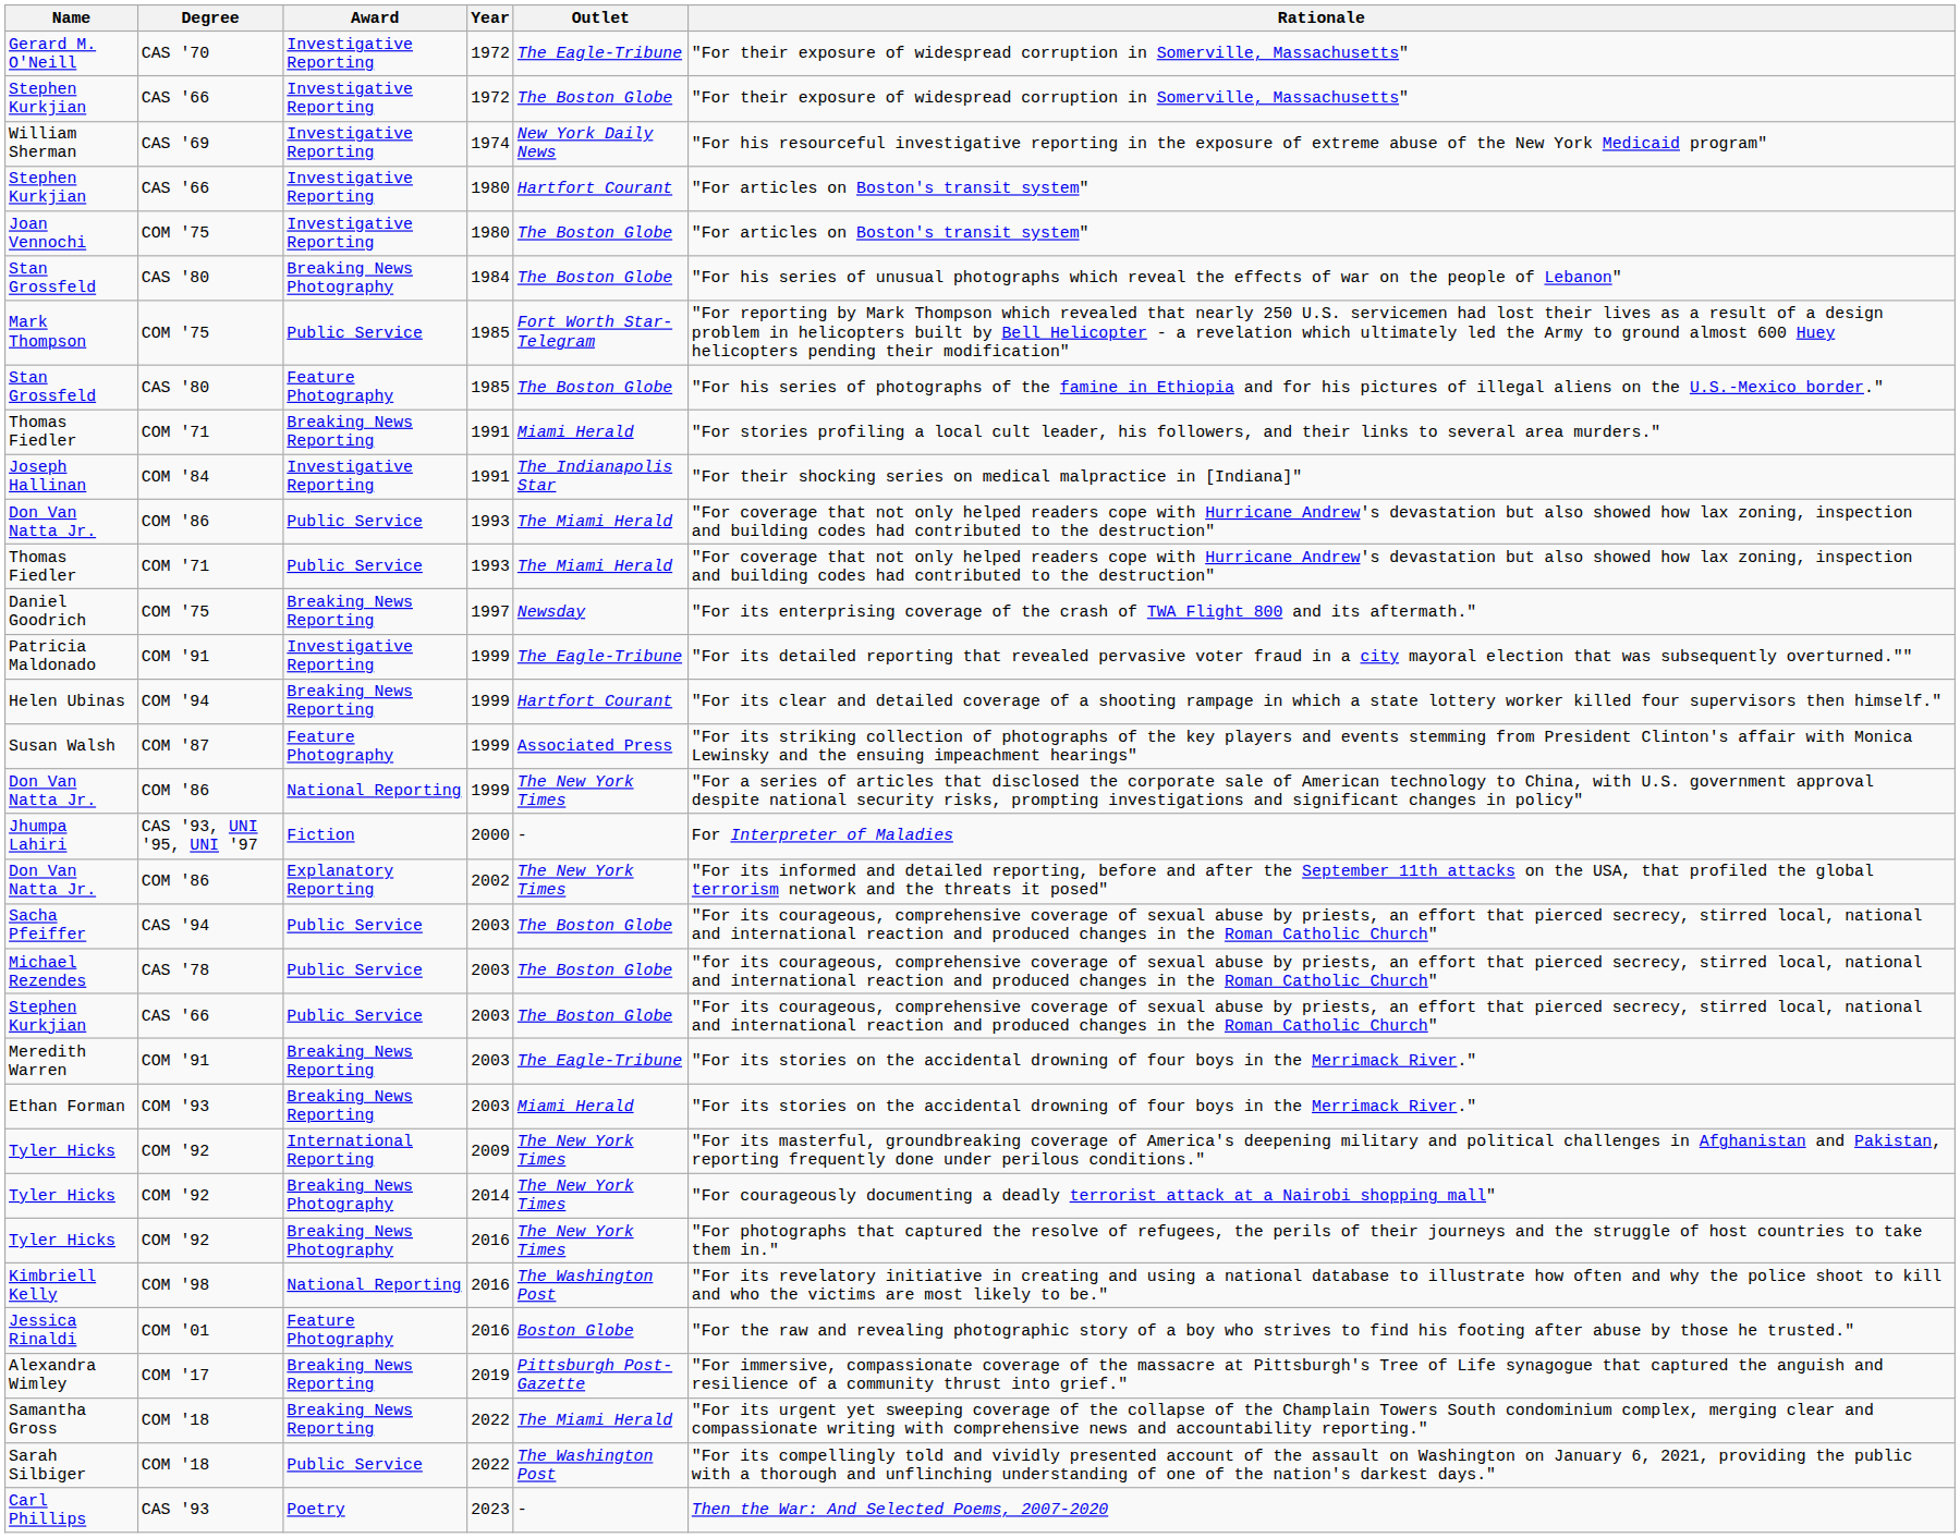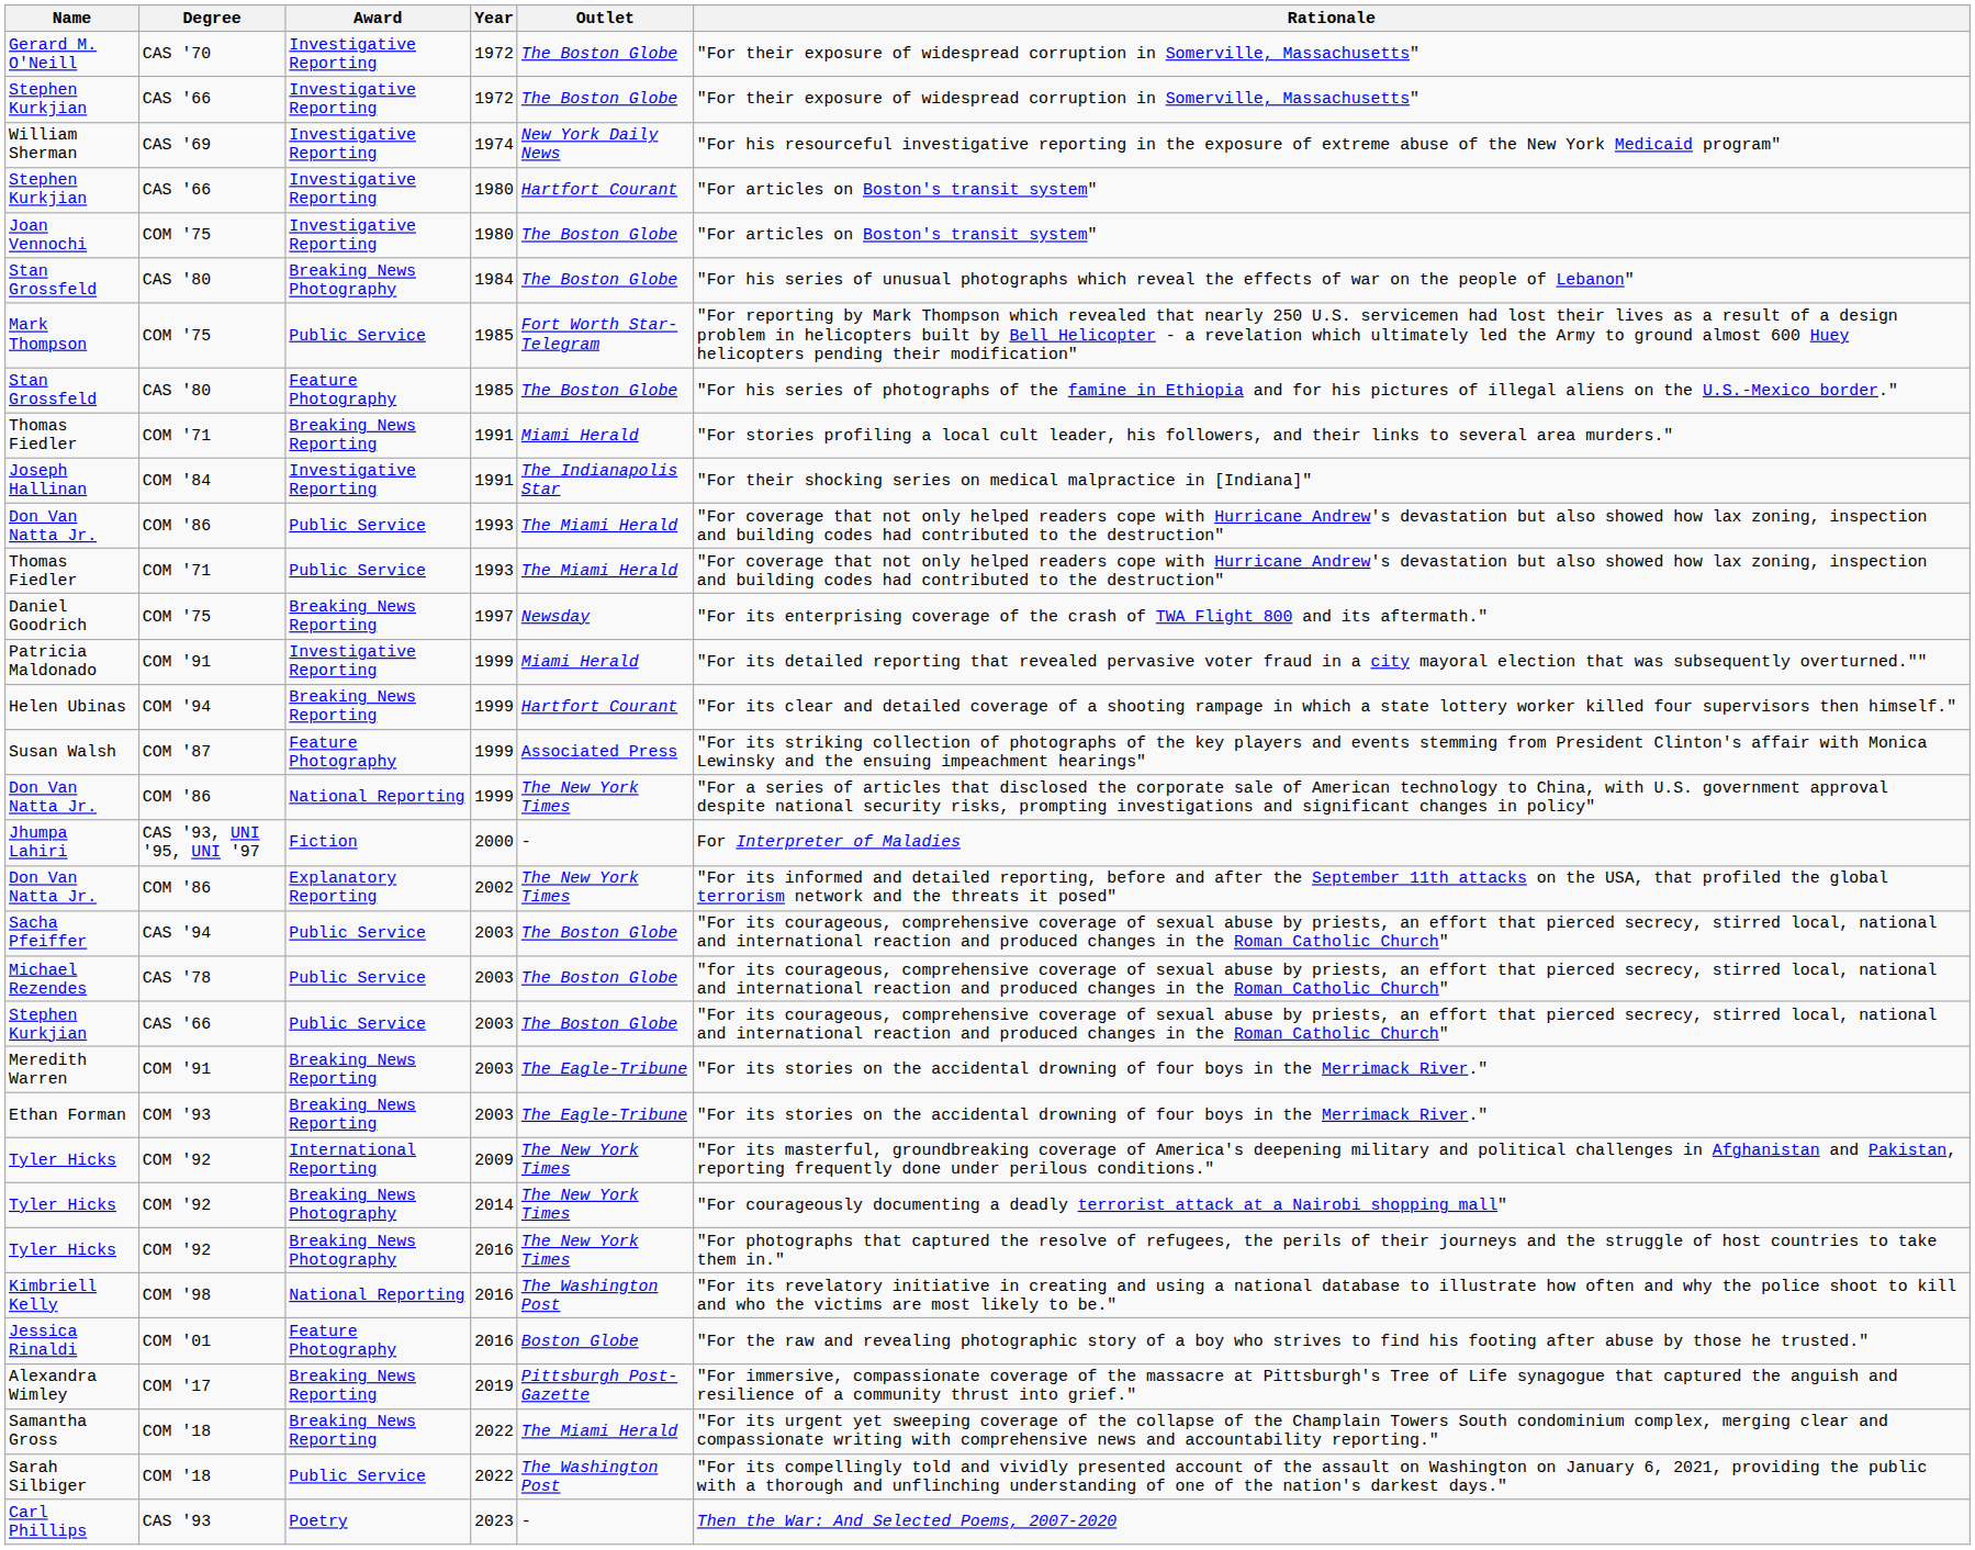 <table class="wikitable sortable">
 <tr>
 <th>Name</th>
 <th>Degree</th>
 <th>Award</th>
 <th>Year</th>
 <th>Outlet</th>
 <th>Rationale</th>
 </tr>
 <tr>
 <td><a href='#'>Gerard M. O'Neill</a></td>
 <td>CAS '70</td>
 <td><a href='#'>Investigative Reporting</a></td>
 <td>1972</td>
-<td><em><a href='#'>The Eagle-Tribune</a></em></td>
+<td><em><a href='#'>The Boston Globe</a></em></td>
 <td>"For their exposure of widespread corruption in <a href='#'>Somerville, Massachusetts</a>"</td>
 </tr>
 <tr>
 <td><a href='#'>Stephen Kurkjian</a></td>
 <td>CAS '66</td>
 <td><a href='#'>Investigative Reporting</a></td>
 <td>1972</td>
 <td><em><a href='#'>The Boston Globe</a></em></td>
 <td>"For their exposure of widespread corruption in <a href='#'>Somerville, Massachusetts</a>"</td>
 </tr>
 <tr>
 <td>William Sherman</td>
 <td>CAS '69</td>
 <td><a href='#'>Investigative Reporting</a></td>
 <td>1974</td>
 <td><em><a href='#'>New York Daily News</a></em></td>
 <td>"For his resourceful investigative reporting in the exposure of extreme abuse of the New York <a href='#'>Medicaid</a> program"</td>
 </tr>
 <tr>
 <td><a href='#'>Stephen Kurkjian</a></td>
 <td>CAS '66</td>
 <td><a href='#'>Investigative Reporting</a></td>
 <td>1980</td>
 <td><a href='#'><em>Hartfort Courant</em></a></td>
 <td>"For articles on <a href='#'>Boston's transit system</a>"</td>
 </tr>
 <tr>
 <td><a href='#'>Joan Vennochi</a></td>
 <td>COM '75</td>
 <td><a href='#'>Investigative Reporting</a></td>
 <td>1980</td>
 <td><em><a href='#'>The Boston Globe</a></em></td>
 <td>"For articles on <a href='#'>Boston's transit system</a>"</td>
 </tr>
 <tr>
 <td><a href='#'>Stan Grossfeld</a></td>
 <td>CAS '80</td>
 <td><a href='#'>Breaking News Photography</a></td>
 <td>1984</td>
 <td><em><a href='#'>The Boston Globe</a></em></td>
 <td>"For his series of unusual photographs which reveal the effects of war on the people of <a href='#'>Lebanon</a>"</td>
 </tr>
 <tr>
 <td><a href='#'>Mark Thompson</a></td>
 <td>COM '75</td>
 <td><a href='#'>Public Service</a></td>
 <td>1985</td>
 <td><em><a href='#'>Fort Worth Star-Telegram</a></em></td>
 <td>"For reporting by Mark Thompson which revealed that nearly 250 U.S. servicemen had lost their lives as a result of a design problem in helicopters built by <a href='#'>Bell Helicopter</a> - a revelation which ultimately led the Army to ground almost 600 <a href='#'>Huey</a> helicopters pending their modification"</td>
 </tr>
 <tr>
 <td><a href='#'>Stan Grossfeld</a></td>
 <td>CAS '80</td>
 <td><a href='#'>Feature Photography</a></td>
 <td>1985</td>
 <td><em><a href='#'>The Boston Globe</a></em></td>
 <td>"For his series of photographs of the <a href='#'>famine in Ethiopia</a> and for his pictures of illegal aliens on the <a href='#'>U.S.-Mexico border</a>."</td>
 </tr>
 <tr>
 <td>Thomas Fiedler</td>
 <td>COM '71</td>
 <td><a href='#'>Breaking News Reporting</a></td>
 <td>1991</td>
 <td><em><a href='#'>Miami Herald</a></em></td>
 <td>"For stories profiling a local cult leader, his followers, and their links to several area murders."</td>
 </tr>
 <tr>
 <td><a href='#'>Joseph Hallinan</a></td>
 <td>COM '84</td>
 <td><a href='#'>Investigative Reporting</a></td>
 <td>1991</td>
 <td><em><a href='#'>The Indianapolis Star</a></em></td>
 <td>"For their shocking series on medical malpractice in [Indiana]"</td>
 </tr>
 <tr>
 <td><a href='#'>Don Van Natta Jr.</a></td>
 <td>COM '86</td>
 <td><a href='#'>Public Service</a></td>
 <td>1993</td>
 <td><em><a href='#'>The Miami Herald</a></em></td>
 <td>"For coverage that not only helped readers cope with <a href='#'>Hurricane Andrew</a>'s devastation but also showed how lax zoning, inspection and building codes had contributed to the destruction"</td>
 </tr>
 <tr>
 <td>Thomas Fiedler</td>
 <td>COM '71</td>
 <td><a href='#'>Public Service</a></td>
 <td>1993</td>
 <td><em><a href='#'>The Miami Herald</a></em></td>
 <td>"For coverage that not only helped readers cope with <a href='#'>Hurricane Andrew</a>'s devastation but also showed how lax zoning, inspection and building codes had contributed to the destruction"</td>
 </tr>
 <tr>
 <td>Daniel Goodrich</td>
 <td>COM '75</td>
 <td><a href='#'>Breaking News Reporting</a></td>
 <td>1997</td>
 <td><em><a href='#'>Newsday</a></em></td>
 <td>"For its enterprising coverage of the crash of <a href='#'>TWA Flight 800</a> and its aftermath."</td>
 </tr>
 <tr>
 <td>Patricia Maldonado</td>
 <td>COM '91</td>
 <td><a href='#'>Investigative Reporting</a></td>
 <td>1999</td>
-<td><em><a href='#'>The Eagle-Tribune</a></em></td>
+<td><em><a href='#'>Miami Herald</a></em></td>
 <td>"For its detailed reporting that revealed pervasive voter fraud in a <a href='#'>city</a> mayoral election that was subsequently overturned.""</td>
 </tr>
 <tr>
 <td>Helen Ubinas</td>
 <td>COM '94</td>
 <td><a href='#'>Breaking News Reporting</a></td>
 <td>1999</td>
 <td><a href='#'><em>Hartfort Courant</em></a></td>
 <td>"For its clear and detailed coverage of a shooting rampage in which a state lottery worker killed four supervisors then himself."</td>
 </tr>
 <tr>
 <td>Susan Walsh</td>
 <td>COM '87</td>
 <td><a href='#'>Feature Photography</a></td>
 <td>1999</td>
 <td><a href='#'>Associated Press</a></td>
 <td>"For its striking collection of photographs of the key players and events stemming from President Clinton's affair with Monica Lewinsky and the ensuing impeachment hearings"</td>
 </tr>
 <tr>
 <td><a href='#'>Don Van Natta Jr.</a></td>
 <td>COM '86</td>
 <td><a href='#'>National Reporting</a></td>
 <td>1999</td>
 <td><em><a href='#'>The New York Times</a></em></td>
 <td>"For a series of articles that disclosed the corporate sale of American technology to China, with U.S. government approval despite national security risks, prompting investigations and significant changes in policy"</td>
 </tr>
 <tr>
 <td><a href='#'>Jhumpa Lahiri</a></td>
 <td>CAS '93, <a href='#'>UNI</a> '95, <a href='#'>UNI</a> '97</td>
 <td><a href='#'>Fiction</a></td>
 <td>2000</td>
 <td>-</td>
 <td>For <em><a href='#'>Interpreter of Maladies</a></em></td>
 </tr>
 <tr>
 <td><a href='#'>Don Van Natta Jr.</a></td>
 <td>COM '86</td>
 <td><a href='#'>Explanatory Reporting</a></td>
 <td>2002</td>
 <td><em><a href='#'>The New York Times</a></em></td>
 <td>"For its informed and detailed reporting, before and after the <a href='#'>September 11th attacks</a> on the USA, that profiled the global <a href='#'>terrorism</a> network and the threats it posed"</td>
 </tr>
 <tr>
 <td><a href='#'>Sacha Pfeiffer</a></td>
 <td>CAS '94</td>
 <td><a href='#'>Public Service</a></td>
 <td>2003</td>
 <td><em><a href='#'>The Boston Globe</a></em></td>
 <td>"For its courageous, comprehensive coverage of sexual abuse by priests, an effort that pierced secrecy, stirred local, national and international reaction and produced changes in the <a href='#'>Roman Catholic Church</a>"</td>
 </tr>
 <tr>
 <td><a href='#'>Michael Rezendes</a></td>
 <td>CAS '78</td>
 <td><a href='#'>Public Service</a></td>
 <td>2003</td>
 <td><em><a href='#'>The Boston Globe</a></em></td>
 <td>"for its courageous, comprehensive coverage of sexual abuse by priests, an effort that pierced secrecy, stirred local, national and international reaction and produced changes in the <a href='#'>Roman Catholic Church</a>"</td>
 </tr>
 <tr>
 <td><a href='#'>Stephen Kurkjian</a></td>
 <td>CAS '66</td>
 <td><a href='#'>Public Service</a></td>
 <td>2003</td>
 <td><em><a href='#'>The Boston Globe</a></em></td>
 <td>"For its courageous, comprehensive coverage of sexual abuse by priests, an effort that pierced secrecy, stirred local, national and international reaction and produced changes in the <a href='#'>Roman Catholic Church</a>"</td>
 </tr>
 <tr>
 <td>Meredith Warren</td>
 <td>COM '91</td>
 <td><a href='#'>Breaking News Reporting</a></td>
 <td>2003</td>
 <td><em><a href='#'>The Eagle-Tribune</a></em></td>
 <td>"For its stories on the accidental drowning of four boys in the <a href='#'>Merrimack River</a>."</td>
 </tr>
 <tr>
 <td>Ethan Forman</td>
 <td>COM '93</td>
 <td><a href='#'>Breaking News Reporting</a></td>
 <td>2003</td>
-<td><em><a href='#'>Miami Herald</a></em></td>
+<td><em><a href='#'>The Eagle-Tribune</a></em></td>
 <td>"For its stories on the accidental drowning of four boys in the <a href='#'>Merrimack River</a>."</td>
 </tr>
 <tr>
 <td><a href='#'>Tyler Hicks</a></td>
 <td>COM '92</td>
 <td><a href='#'>International Reporting</a></td>
 <td>2009</td>
 <td><em><a href='#'>The New York Times</a></em></td>
 <td>"For its masterful, groundbreaking coverage of America's deepening military and political challenges in <a href='#'>Afghanistan</a> and <a href='#'>Pakistan</a>, reporting frequently done under perilous conditions."</td>
 </tr>
 <tr>
 <td><a href='#'>Tyler Hicks</a></td>
 <td>COM '92</td>
 <td><a href='#'>Breaking News Photography</a></td>
 <td>2014</td>
 <td><em><a href='#'>The New York Times</a></em></td>
 <td>"For courageously documenting a deadly <a href='#'>terrorist attack at a Nairobi shopping mall</a>"</td>
 </tr>
 <tr>
 <td><a href='#'>Tyler Hicks</a></td>
 <td>COM '92</td>
 <td><a href='#'>Breaking News Photography</a></td>
 <td>2016</td>
 <td><em><a href='#'>The New York Times</a></em></td>
 <td>"For photographs that captured the resolve of refugees, the perils of their journeys and the struggle of host countries to take them in."</td>
 </tr>
 <tr>
 <td><a href='#'>Kimbriell Kelly</a></td>
 <td>COM '98</td>
 <td><a href='#'>National Reporting</a></td>
 <td>2016</td>
 <td><em><a href='#'>The Washington Post</a></em></td>
 <td>"For its revelatory initiative in creating and using a national database to illustrate how often and why the police shoot to kill and who the victims are most likely to be."</td>
 </tr>
 <tr>
 <td><a href='#'>Jessica Rinaldi</a></td>
 <td>COM '01</td>
 <td><a href='#'>Feature Photography</a></td>
 <td>2016</td>
 <td><em><a href='#'>Boston Globe</a></em></td>
 <td>"For the raw and revealing photographic story of a boy who strives to find his footing after abuse by those he trusted."</td>
 </tr>
 <tr>
 <td>Alexandra Wimley</td>
 <td>COM '17</td>
 <td><a href='#'>Breaking News Reporting</a></td>
 <td>2019</td>
 <td><em><a href='#'>Pittsburgh Post-Gazette</a></em></td>
 <td>"For immersive, compassionate coverage of the massacre at Pittsburgh's Tree of Life synagogue that captured the anguish and resilience of a community thrust into grief."</td>
 </tr>
 <tr>
 <td>Samantha Gross</td>
 <td>COM '18</td>
 <td><a href='#'>Breaking News Reporting</a></td>
 <td>2022</td>
 <td><em><a href='#'>The Miami Herald</a></em></td>
 <td>"For its urgent yet sweeping coverage of the collapse of the Champlain Towers South condominium complex, merging clear and compassionate writing with comprehensive news and accountability reporting."</td>
 </tr>
 <tr>
 <td>Sarah Silbiger</td>
 <td>COM '18</td>
 <td><a href='#'>Public Service</a></td>
 <td>2022</td>
 <td><em><a href='#'>The Washington Post</a></em></td>
 <td>"For its compellingly told and vividly presented account of the assault on Washington on January 6, 2021, providing the public with a thorough and unflinching understanding of one of the nation's darkest days."</td>
 </tr>
 <tr>
 <td><a href='#'>Carl Phillips</a></td>
 <td>CAS '93</td>
 <td><a href='#'>Poetry</a></td>
 <td>2023</td>
 <td>-</td>
 <td><em><a href='#'>Then the War: And Selected Poems, 2007-2020</a></em></td>
 </tr>
 </table>
